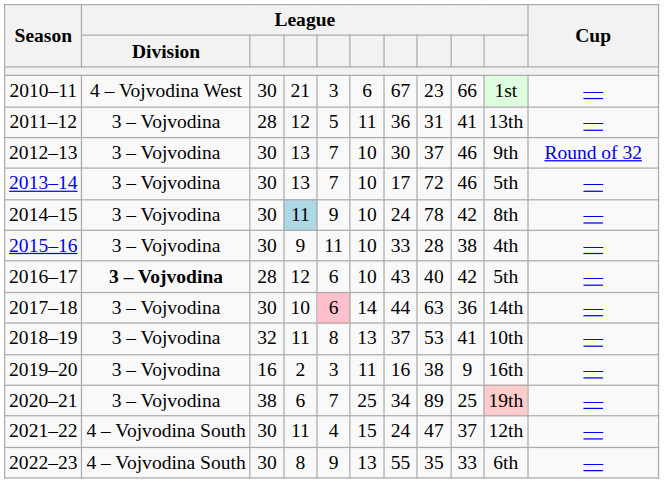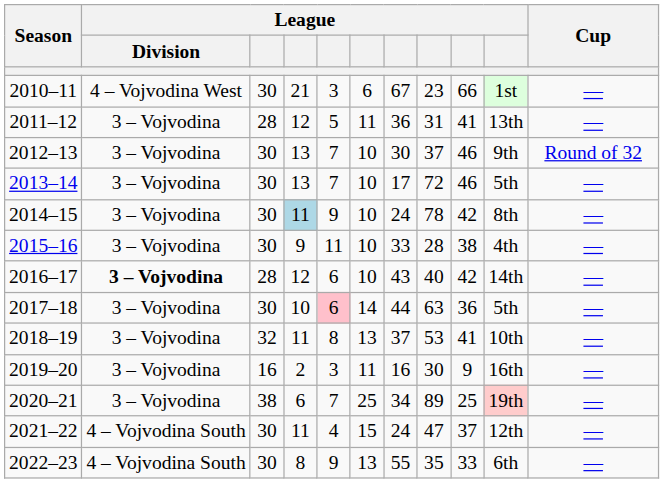 <table class="wikitable sortable" style="text-align:center">
 <tr>
 <th rowspan="2">Season</th>
 <th colspan="9">League</th>
 <th rowspan="2" width="100">Cup</th>
 </tr>
 <tr>
 <th>Division</th>
 <th width="20"></th>
 <th width="20"></th>
 <th width="20"></th>
 <th width="20"></th>
 <th width="20"></th>
 <th width="20"></th>
 <th width="20"></th>
 <th width="20"></th>
 </tr>
 <tr>
 <th colspan="11"></th>
 </tr>
 <tr>
 <td>2010–11</td>
 <td>4 – Vojvodina West</td>
 <td>30</td>
 <td>21</td>
 <td>3</td>
 <td>6</td>
 <td>67</td>
 <td>23</td>
 <td>66</td>
 <td style="background-color:#DFD">1st</td>
 <td><a href='#'>—</a></td>
 </tr>
 <tr>
 <td>2011–12</td>
 <td>3 – Vojvodina</td>
 <td>28</td>
 <td>12</td>
 <td>5</td>
 <td>11</td>
 <td>36</td>
 <td>31</td>
 <td>41</td>
 <td>13th</td>
 <td><a href='#'>—</a></td>
 </tr>
 <tr>
 <td>2012–13</td>
 <td>3 – Vojvodina</td>
 <td>30</td>
 <td>13</td>
 <td>7</td>
 <td>10</td>
 <td>30</td>
 <td>37</td>
 <td>46</td>
 <td>9th</td>
 <td><a href='#'>Round of 32</a></td>
 </tr>
 <tr>
 <td><a href='#'>2013–14</a></td>
 <td>3 – Vojvodina</td>
 <td>30</td>
 <td>13</td>
 <td>7</td>
 <td>10</td>
 <td>17</td>
 <td>72</td>
 <td>46</td>
 <td>5th</td>
 <td><a href='#'>—</a></td>
 </tr>
 <tr>
 <td>2014–15</td>
 <td>3 – Vojvodina</td>
 <td>30</td>
 <td style="background: lightblue;">11</td>
 <td>9</td>
 <td>10</td>
 <td>24</td>
 <td>78</td>
 <td>42</td>
 <td>8th</td>
 <td><a href='#'>—</a></td>
 </tr>
 <tr>
 <td><a href='#'>2015–16</a></td>
 <td>3 – Vojvodina</td>
 <td>30</td>
 <td>9</td>
 <td>11</td>
 <td>10</td>
 <td>33</td>
 <td>28</td>
 <td>38</td>
 <td>4th</td>
 <td><a href='#'>—</a></td>
 </tr>
 <tr>
 <td>2016–17</td>
 <td><strong>3 – Vojvodina</strong></td>
 <td>28</td>
 <td>12</td>
 <td>6</td>
 <td>10</td>
 <td>43</td>
 <td>40</td>
 <td>42</td>
-<td>5th</td>
+<td>14th</td>
 <td><a href='#'>—</a></td>
 </tr>
 <tr>
 <td>2017–18</td>
 <td>3 – Vojvodina</td>
 <td>30</td>
 <td>10</td>
 <td style="background: pink;">6</td>
 <td>14</td>
 <td>44</td>
 <td>63</td>
 <td>36</td>
-<td>14th</td>
+<td>5th</td>
 <td><a href='#'>—</a></td>
 </tr>
 <tr>
 <td>2018–19</td>
 <td>3 – Vojvodina</td>
 <td>32</td>
 <td>11</td>
 <td>8</td>
 <td>13</td>
 <td>37</td>
 <td>53</td>
 <td>41</td>
 <td>10th</td>
 <td><a href='#'>—</a></td>
 </tr>
 <tr>
 <td>2019–20</td>
 <td>3 – Vojvodina</td>
 <td>16</td>
 <td>2</td>
 <td>3</td>
 <td>11</td>
 <td>16</td>
-<td>38</td>
+<td>30</td>
 <td>9</td>
 <td>16th</td>
 <td><a href='#'>—</a></td>
 </tr>
 <tr>
 <td>2020–21</td>
 <td>3 – Vojvodina</td>
 <td>38</td>
 <td>6</td>
 <td>7</td>
 <td>25</td>
 <td>34</td>
 <td>89</td>
 <td>25</td>
 <td style="background-color:#FCC">19th</td>
 <td><a href='#'>—</a></td>
 </tr>
 <tr>
 <td>2021–22</td>
 <td>4 – Vojvodina South</td>
 <td>30</td>
 <td>11</td>
 <td>4</td>
 <td>15</td>
 <td>24</td>
 <td>47</td>
 <td>37</td>
 <td>12th</td>
 <td><a href='#'>—</a></td>
 </tr>
 <tr>
 <td>2022–23</td>
 <td>4 – Vojvodina South</td>
 <td>30</td>
 <td>8</td>
 <td>9</td>
 <td>13</td>
 <td>55</td>
 <td>35</td>
 <td>33</td>
 <td>6th</td>
 <td><a href='#'>—</a></td>
 </tr>
 </table>
